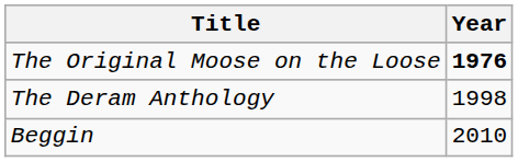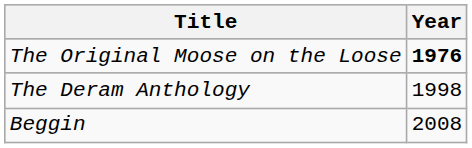 <table class="wikitable">
 <tr>
 <th>Title</th>
 <th>Year</th>
 </tr>
 <tr>
 <td><em>The Original Moose on the Loose</em></td>
 <td><strong>1976</strong></td>
 </tr>
 <tr>
 <td><em>The Deram Anthology</em></td>
 <td>1998</td>
 </tr>
 <tr>
 <td><em>Beggin<strong></td>
-<td>2010</td>
+<td>2008</td>
 </tr>
 </table>
